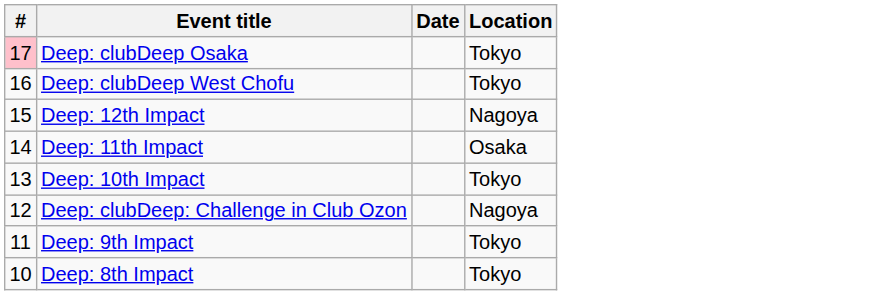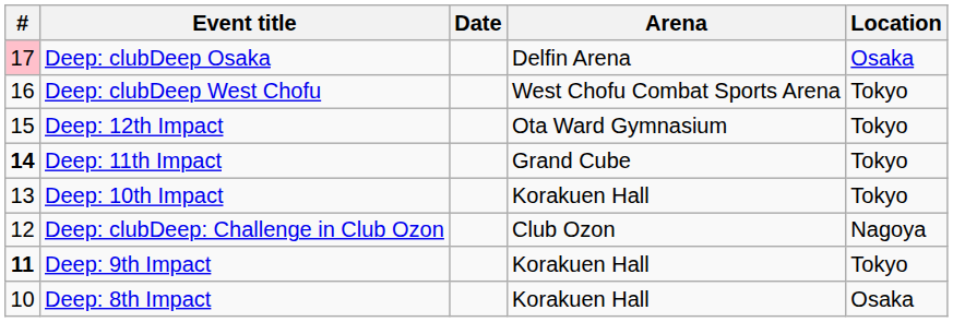 <table class="sortable wikitable succession-box" style="font-size:90%;">
 <tr>
 <th scope="col">#</th>
 <th scope="col">Event title</th>
 <th scope="col">Date</th>
+<th scope="col">Arena</th>
 <th scope="col">Location</th>
 </tr>
 <tr>
 <td align=center style="background: pink;">17</td>
 <td><a href='#'>Deep: clubDeep Osaka</a></td>
 <td></td>
-<td>Tokyo</td>
+<td>Delfin Arena</td>
+<td><a href='#'>Osaka</a></td>
 </tr>
 <tr>
 <td align=center>16</td>
 <td><a href='#'>Deep: clubDeep West Chofu</a></td>
 <td></td>
+<td>West Chofu Combat Sports Arena</td>
 <td>Tokyo</td>
 </tr>
 <tr>
 <td align=center>15</td>
 <td><a href='#'>Deep: 12th Impact</a></td>
 <td></td>
-<td>Nagoya</td>
+<td>Ota Ward Gymnasium</td>
+<td>Tokyo</td>
 </tr>
 <tr>
-<td align=center>14</td>
+<td align=center><strong>14</strong></td>
 <td><a href='#'>Deep: 11th Impact</a></td>
 <td></td>
-<td>Osaka</td>
+<td>Grand Cube</td>
+<td>Tokyo</td>
 </tr>
 <tr>
 <td align=center>13</td>
 <td><a href='#'>Deep: 10th Impact</a></td>
 <td></td>
+<td>Korakuen Hall</td>
 <td>Tokyo</td>
 </tr>
 <tr>
 <td align=center>12</td>
 <td><a href='#'>Deep: clubDeep: Challenge in Club Ozon</a></td>
 <td></td>
+<td>Club Ozon</td>
 <td>Nagoya</td>
 </tr>
 <tr>
-<td align=center>11</td>
+<td align=center><strong>11</strong></td>
 <td><a href='#'>Deep: 9th Impact</a></td>
 <td></td>
+<td>Korakuen Hall</td>
 <td>Tokyo</td>
 </tr>
 <tr>
 <td align=center>10</td>
 <td><a href='#'>Deep: 8th Impact</a></td>
 <td></td>
-<td>Tokyo</td>
+<td>Korakuen Hall</td>
+<td>Osaka</td>
 </tr>
 </table>
